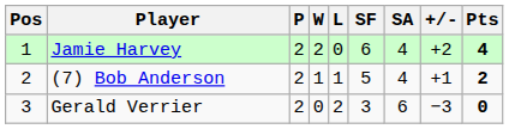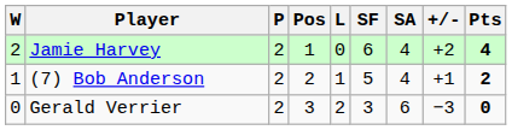 <table class="wikitable" style="text-align:center; margin: 1em auto 1em auto, align:left">
 <tr>
-<th width=20>Pos</th>
+<th width=3>W</th>
 <th width=168>Player</th>
 <th width=3>P</th>
-<th width=3>W</th>
+<th width=20>Pos</th>
 <th width=3>L</th>
 <th width=20>SF</th>
 <th width=20>SA</th>
 <th width=20>+/-</th>
 <th width=20>Pts</th>
 </tr>
 <tr align=center style="background: #ccffcc;">
-<td>1</td>
+<td>2</td>
 <td align="left"> <a href='#'>Jamie Harvey</a></td>
 <td>2</td>
-<td>2</td>
+<td>1</td>
 <td>0</td>
 <td>6</td>
 <td>4</td>
 <td>+2</td>
 <td><strong>4</strong></td>
 </tr>
 <tr align=center>
-<td>2</td>
+<td>1</td>
 <td align="left"> (7) <a href='#'>Bob Anderson</a></td>
 <td>2</td>
-<td>1</td>
+<td>2</td>
 <td>1</td>
 <td>5</td>
 <td>4</td>
 <td>+1</td>
 <td><strong>2</strong></td>
 </tr>
 <tr align=center>
-<td>3</td>
+<td>0</td>
 <td align="left"> Gerald Verrier</td>
 <td>2</td>
-<td>0</td>
+<td>3</td>
 <td>2</td>
 <td>3</td>
 <td>6</td>
 <td>−3</td>
 <td><strong>0</strong></td>
 </tr>
 </table>
